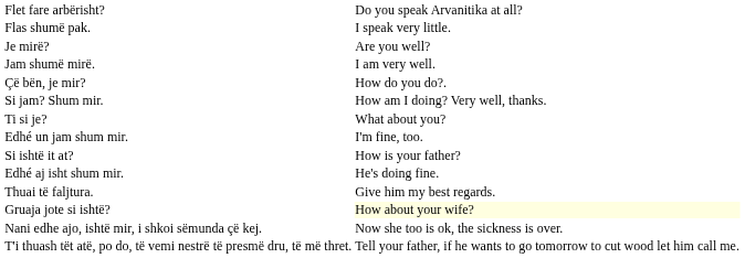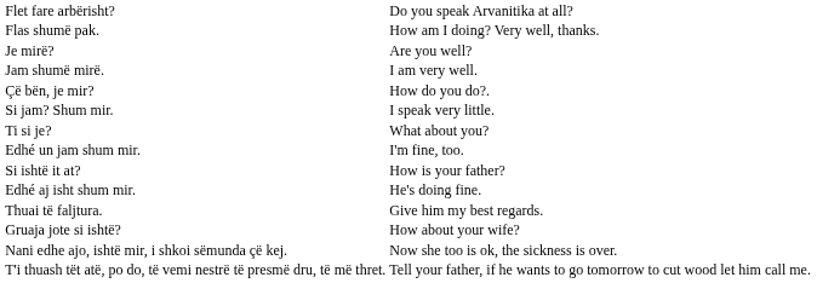 <table>
 <tr>
 <td>Flet fare arbërisht?</td>
 <td>Do you speak Arvanitika at all?</td>
 </tr>
 <tr>
 <td>Flas shumë pak.</td>
-<td>I speak very little.</td>
+<td>How am I doing? Very well, thanks.</td>
 </tr>
 <tr>
 <td>Je mirë?</td>
 <td>Are you well?</td>
 </tr>
 <tr>
 <td>Jam shumë mirë.</td>
 <td>I am very well.</td>
 </tr>
 <tr>
 <td>Çë bën, je mir?</td>
 <td>How do you do?.</td>
 </tr>
 <tr>
 <td>Si jam? Shum mir.</td>
-<td>How am I doing? Very well, thanks.</td>
+<td>I speak very little.</td>
 </tr>
 <tr>
 <td>Ti si je?</td>
 <td>What about you?</td>
 </tr>
 <tr>
 <td>Edhé un jam shum mir.</td>
 <td>I'm fine, too.</td>
 </tr>
 <tr>
 <td>Si ishtë it at?</td>
 <td>How is your father?</td>
 </tr>
 <tr>
 <td>Edhé aj isht shum mir.</td>
 <td>He's doing fine.</td>
 </tr>
 <tr>
 <td>Thuai të faljtura.</td>
 <td>Give him my best regards.</td>
 </tr>
 <tr>
 <td>Gruaja jote si ishtë?</td>
-<td style="background: lightyellow;">How about your wife?</td>
+<td>How about your wife?</td>
 </tr>
 <tr>
 <td>Nani edhe ajo, ishtë mir, i shkoi sëmunda çë kej.</td>
 <td>Now she too is ok, the sickness is over.</td>
 </tr>
 <tr>
 <td>T'i thuash tët atë, po do, të vemi nestrë të presmë dru, të më thret.</td>
 <td>Tell your father, if he wants to go tomorrow to cut wood let him call me.</td>
 </tr>
 </table>
